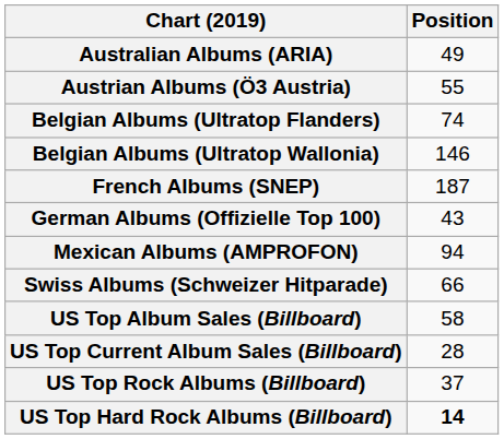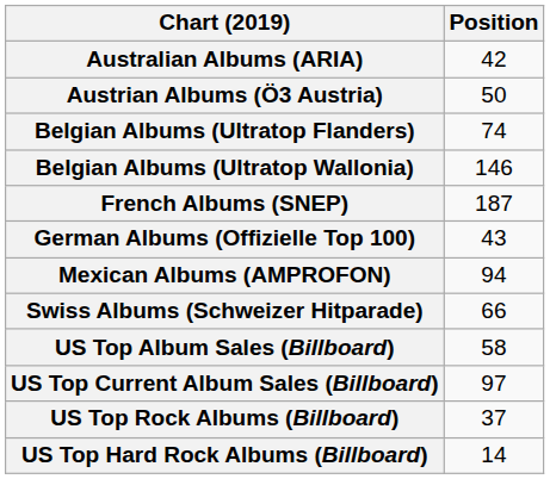 <table class="wikitable sortable plainrowheaders" style="text-align:center">
 <tr>
 <th scope="col">Chart (2019)</th>
 <th scope="col">Position</th>
 </tr>
 <tr>
 <th scope="row">Australian Albums (ARIA)</th>
-<td>49</td>
+<td>42</td>
 </tr>
 <tr>
 <th scope="row">Austrian Albums (Ö3 Austria)</th>
-<td>55</td>
+<td>50</td>
 </tr>
 <tr>
 <th scope="row">Belgian Albums (Ultratop Flanders)</th>
 <td>74</td>
 </tr>
 <tr>
 <th scope="row">Belgian Albums (Ultratop Wallonia)</th>
 <td>146</td>
 </tr>
 <tr>
 <th scope="row">French Albums (SNEP)</th>
 <td>187</td>
 </tr>
 <tr>
 <th scope="row">German Albums (Offizielle Top 100)</th>
 <td>43</td>
 </tr>
 <tr>
 <th scope="row">Mexican Albums (AMPROFON)</th>
 <td>94</td>
 </tr>
 <tr>
 <th scope="row">Swiss Albums (Schweizer Hitparade)</th>
 <td>66</td>
 </tr>
 <tr>
 <th scope="row">US Top Album Sales (<em>Billboard</em>)</th>
 <td>58</td>
 </tr>
 <tr>
 <th scope="row">US Top Current Album Sales (<em>Billboard</em>)</th>
-<td>28</td>
+<td>97</td>
 </tr>
 <tr>
 <th scope="row">US Top Rock Albums (<em>Billboard</em>)</th>
 <td>37</td>
 </tr>
 <tr>
 <th scope="row">US Top Hard Rock Albums (<em>Billboard</em>)</th>
-<td><strong>14</strong></td>
+<td>14</td>
 </tr>
 </table>
